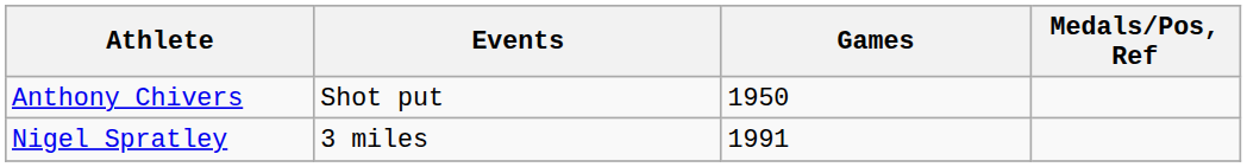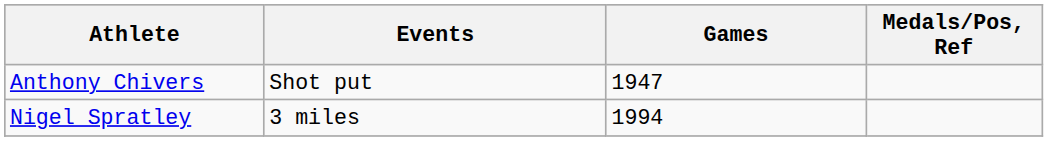 <table class="wikitable">
 <tr>
 <th width=150>Athlete</th>
 <th width=200>Events</th>
 <th width=150>Games</th>
 <th width=100>Medals/Pos, Ref</th>
 </tr>
 <tr>
 <td><a href='#'>Anthony Chivers</a></td>
 <td>Shot put</td>
-<td>1950</td>
+<td>1947</td>
 <td></td>
 </tr>
 <tr>
 <td><a href='#'>Nigel Spratley</a></td>
 <td>3 miles</td>
-<td>1991</td>
+<td>1994</td>
 <td></td>
 </tr>
 </table>
